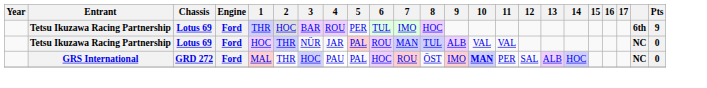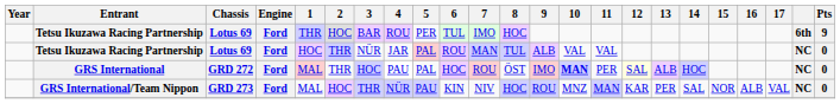 <table class="wikitable" style="text-align:center; font-size:90%">
 <tr>
 <th>Year</th>
 <th>Entrant</th>
 <th>Chassis</th>
 <th>Engine</th>
 <th>1</th>
 <th>2</th>
 <th>3</th>
 <th>4</th>
 <th>5</th>
 <th>6</th>
 <th>7</th>
 <th>8</th>
 <th>9</th>
 <th>10</th>
 <th>11</th>
 <th>12</th>
 <th>13</th>
 <th>14</th>
 <th>15</th>
 <th>16</th>
 <th>17</th>
 <th></th>
 <th>Pts</th>
 </tr>
 <tr>
 <td></td>
 <th>Tetsu Ikuzawa Racing Partnership</th>
 <th><a href='#'>Lotus 69</a></th>
 <th><a href='#'>Ford</a></th>
 <td style="background:#CFCFFF;"><a href='#'>THR</a><br></td>
 <td style="background:#dfdfdf"><a href='#'>HOC</a><br></td>
 <td style="background:#efcfff;"><a href='#'>BAR</a><br></td>
 <td style="background:#efcfff;"><a href='#'>ROU</a><br></td>
 <td><a href='#'>PER</a></td>
 <td style="background:#dfffdf"><a href='#'>TUL</a><br><small></small></td>
 <td style="background:#dfffdf"><a href='#'>IMO</a><br><small></small></td>
 <td style="background:#efcfff;"><a href='#'>HOC</a><br></td>
 <td></td>
 <td></td>
 <td></td>
 <td></td>
 <td></td>
 <td></td>
 <td></td>
 <td></td>
 <td></td>
 <th>6th</th>
 <th>9</th>
 </tr>
 <tr>
 <td></td>
 <th>Tetsu Ikuzawa Racing Partnership</th>
 <th><a href='#'>Lotus 69</a></th>
 <th><a href='#'>Ford</a></th>
 <td style="background:#efcfff;"><a href='#'>HOC</a><br></td>
 <td style="background:#CFCFFF;"><a href='#'>THR</a><br></td>
 <td><a href='#'>NÜR</a></td>
 <td><a href='#'>JAR</a></td>
 <td style="background:#ffcfcf"><a href='#'>PAL</a><br><small></small></td>
 <td style="background:#efcfff;"><a href='#'>ROU</a><br></td>
 <td style="background:#CFCFFF;"><a href='#'>MAN</a><br></td>
 <td style="background:#CFCFFF;"><a href='#'>TUL</a><br></td>
 <td style="background:#efcfff;"><a href='#'>ALB</a><br></td>
 <td><a href='#'>VAL</a></td>
 <td><a href='#'>VAL</a></td>
 <td></td>
 <td></td>
 <td></td>
 <td></td>
 <td></td>
 <td></td>
 <th>NC</th>
 <th>0</th>
 </tr>
 <tr>
 <td></td>
 <th><a href='#'>GRS International</a></th>
 <th><a href='#'>GRD 272</a></th>
 <th><a href='#'>Ford</a></th>
 <td style="background-color:#ffcfcf"><a href='#'>MAL</a><br><small></small></td>
 <td><a href='#'>THR</a></td>
 <td style="background:#CFCFFF;"><a href='#'>HOC</a><br></td>
 <td style="background:#FFFFFF;"><a href='#'>PAU</a><br><small></small></td>
 <td><a href='#'>PAL</a></td>
 <td style="background:#efcfff;"><a href='#'>HOC</a><br></td>
 <td style="background:#ffcfcf"><a href='#'>ROU</a><br><small></small></td>
 <td><a href='#'>ÖST</a></td>
 <td style="background:#ffcfcf"><a href='#'>IMO</a><br><small></small></td>
 <td style="background:#CFCFFF;"><strong><a href='#'>MAN</a><br></strong></td>
 <td><a href='#'>PER</a></td>
-<td><a href='#'>SAL</a></td>
+<td style="background: lightyellow;"><a href='#'>SAL</a></td>
 <td style="background:#efcfff;"><a href='#'>ALB</a><br></td>
 <td style="background:#CFCFFF;"><a href='#'>HOC</a><br></td>
 <td></td>
 <td></td>
 <td></td>
 <th>NC</th>
 <th>0</th>
 </tr>
 <tr>
+<td></td>
+<th><a href='#'>GRS International</a>/Team Nippon</th>
+<th><a href='#'>GRD 273</a></th>
+<th><a href='#'>Ford</a></th>
+<td><a href='#'>MAL</a></td>
+<td style="background:#EFCFFF;"><a href='#'>HOC</a><br></td>
+<td style="background:#CFCFFF;"><a href='#'>THR</a><br></td>
+<td style="background:#CFCFFF;"><a href='#'>NÜR</a><br></td>
+<td style="background:#CFCFFF;"><a href='#'>PAU</a><br></td>
+<td><a href='#'>KIN</a></td>
+<td><a href='#'>NIV</a></td>
+<td style="background:#CFCFFF;"><a href='#'>HOC</a><br></td>
+<td style="background:#CFCFFF;"><a href='#'>ROU</a><br></td>
+<td><a href='#'>MNZ</a></td>
+<td style="background:#CFCFFF;"><a href='#'>MAN</a><br></td>
+<td><a href='#'>KAR</a></td>
+<td><a href='#'>PER</a></td>
+<td><a href='#'>SAL</a></td>
+<td><a href='#'>NOR</a></td>
+<td><a href='#'>ALB</a></td>
+<td><a href='#'>VAL</a></td>
+<th>NC</th>
+<th>0</th>
+</tr>
+<tr>
 </tr>
 </table>
